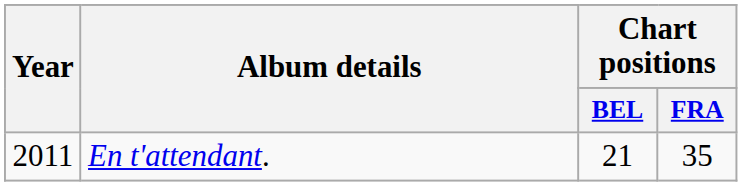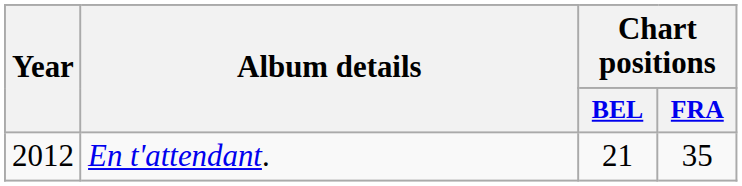 <table class="wikitable" style="text-align:center;">
 <tr>
 <th rowspan="2">Year</th>
 <th rowspan="2" style="width:250px;">Album details</th>
 <th colspan="2">Chart positions</th>
 </tr>
 <tr style="font-size:smaller;">
 <th style="width:35px;"><a href='#'>BEL</a></th>
 <th style="width:35px;"><a href='#'>FRA</a></th>
 </tr>
 <tr>
-<td>2011</td>
+<td>2012</td>
 <td style="text-align:left;"><em><a href='#'>En t'attendant</a></em>.</td>
 <td>21</td>
 <td>35</td>
 </tr>
 </table>
